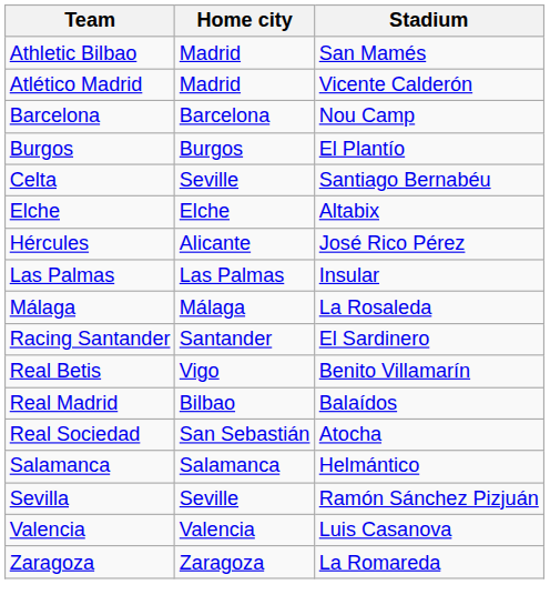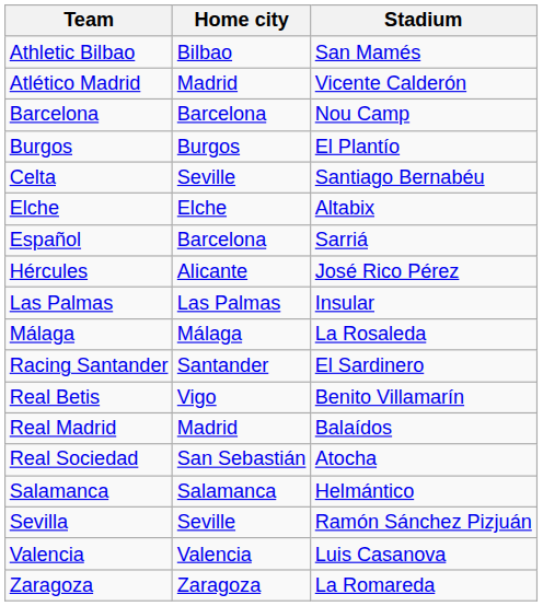 <table class="wikitable sortable" style="text-align: left;">
 <tr>
 <th>Team</th>
 <th>Home city</th>
 <th>Stadium</th>
 </tr>
 <tr>
 <td><a href='#'>Athletic Bilbao</a></td>
-<td><a href='#'>Madrid</a></td>
+<td><a href='#'>Bilbao</a></td>
 <td><a href='#'>San Mamés</a></td>
 </tr>
 <tr>
 <td><a href='#'>Atlético Madrid</a></td>
 <td><a href='#'>Madrid</a></td>
 <td><a href='#'>Vicente Calderón</a></td>
 </tr>
 <tr>
 <td><a href='#'>Barcelona</a></td>
 <td><a href='#'>Barcelona</a></td>
 <td><a href='#'>Nou Camp</a></td>
 </tr>
 <tr>
 <td><a href='#'>Burgos</a></td>
 <td><a href='#'>Burgos</a></td>
 <td><a href='#'>El Plantío</a></td>
 </tr>
 <tr>
 <td><a href='#'>Celta</a></td>
 <td><a href='#'>Seville</a></td>
 <td><a href='#'>Santiago Bernabéu</a></td>
 </tr>
 <tr>
 <td><a href='#'>Elche</a></td>
 <td><a href='#'>Elche</a></td>
 <td><a href='#'>Altabix</a></td>
 </tr>
 <tr>
+<td><a href='#'>Español</a></td>
+<td><a href='#'>Barcelona</a></td>
+<td><a href='#'>Sarriá</a></td>
+</tr>
+<tr>
 <td><a href='#'>Hércules</a></td>
 <td><a href='#'>Alicante</a></td>
 <td><a href='#'>José Rico Pérez</a></td>
 </tr>
 <tr>
 <td><a href='#'>Las Palmas</a></td>
 <td><a href='#'>Las Palmas</a></td>
 <td><a href='#'>Insular</a></td>
 </tr>
 <tr>
 <td><a href='#'>Málaga</a></td>
 <td><a href='#'>Málaga</a></td>
 <td><a href='#'>La Rosaleda</a></td>
 </tr>
 <tr>
 <td><a href='#'>Racing Santander</a></td>
 <td><a href='#'>Santander</a></td>
 <td><a href='#'>El Sardinero</a></td>
 </tr>
 <tr>
 <td><a href='#'>Real Betis</a></td>
 <td><a href='#'>Vigo</a></td>
 <td><a href='#'>Benito Villamarín</a></td>
 </tr>
 <tr>
 <td><a href='#'>Real Madrid</a></td>
-<td><a href='#'>Bilbao</a></td>
+<td><a href='#'>Madrid</a></td>
 <td><a href='#'>Balaídos</a></td>
 </tr>
 <tr>
 <td><a href='#'>Real Sociedad</a></td>
 <td><a href='#'>San Sebastián</a></td>
 <td><a href='#'>Atocha</a></td>
 </tr>
 <tr>
 <td><a href='#'>Salamanca</a></td>
 <td><a href='#'>Salamanca</a></td>
 <td><a href='#'>Helmántico</a></td>
 </tr>
 <tr>
 <td><a href='#'>Sevilla</a></td>
 <td><a href='#'>Seville</a></td>
 <td><a href='#'>Ramón Sánchez Pizjuán</a></td>
 </tr>
 <tr>
 <td><a href='#'>Valencia</a></td>
 <td><a href='#'>Valencia</a></td>
 <td><a href='#'>Luis Casanova</a></td>
 </tr>
 <tr>
 <td><a href='#'>Zaragoza</a></td>
 <td><a href='#'>Zaragoza</a></td>
 <td><a href='#'>La Romareda</a></td>
 </tr>
 </table>
